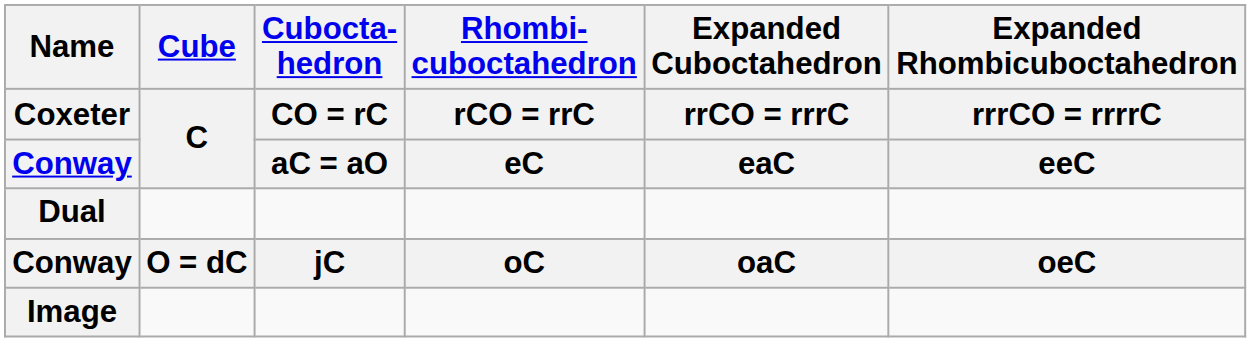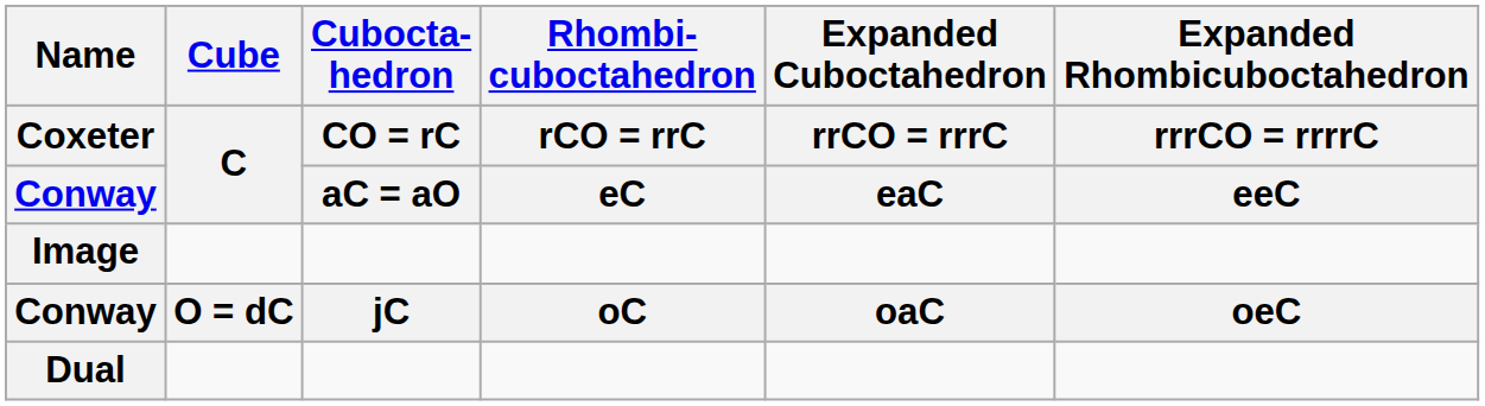 <table class=wikitable>
 <tr>
 <th>Name</th>
 <th><a href='#'>Cube</a></th>
 <th><a href='#'>Cubocta-<br>hedron</a></th>
 <th><a href='#'>Rhombi-<br>cuboctahedron</a></th>
 <th>Expanded<br>Cuboctahedron</th>
 <th>Expanded<br>Rhombicuboctahedron</th>
 </tr>
 <tr align=center>
 <th>Coxeter</th>
 <th rowspan=2>C</th>
 <th>CO = rC</th>
 <th>rCO = rrC</th>
 <th>rrCO = rrrC</th>
 <th>rrrCO = rrrrC</th>
 </tr>
 <tr align=center>
 <th><a href='#'>Conway</a></th>
 <th>aC = aO</th>
 <th>eC</th>
 <th>eaC</th>
 <th>eeC</th>
 </tr>
 <tr align=center>
-<th>Dual</th>
+<th>Image</th>
 <td></td>
 <td></td>
 <td></td>
 <td></td>
-<td></td>
+<td [File:Expanded rhombicuboctahedron.png></td>
 </tr>
 <tr align=center>
 <th>Conway</th>
 <th>O = dC</th>
 <th>jC</th>
 <th>oC</th>
 <th>oaC</th>
 <th>oeC</th>
 </tr>
 <tr align=center>
-<th>Image</th>
+<th>Dual</th>
 <td></td>
 <td></td>
 <td></td>
 <td></td>
-<td [File:Expanded rhombicuboctahedron.png></td>
+<td></td>
 </tr>
 </table>
